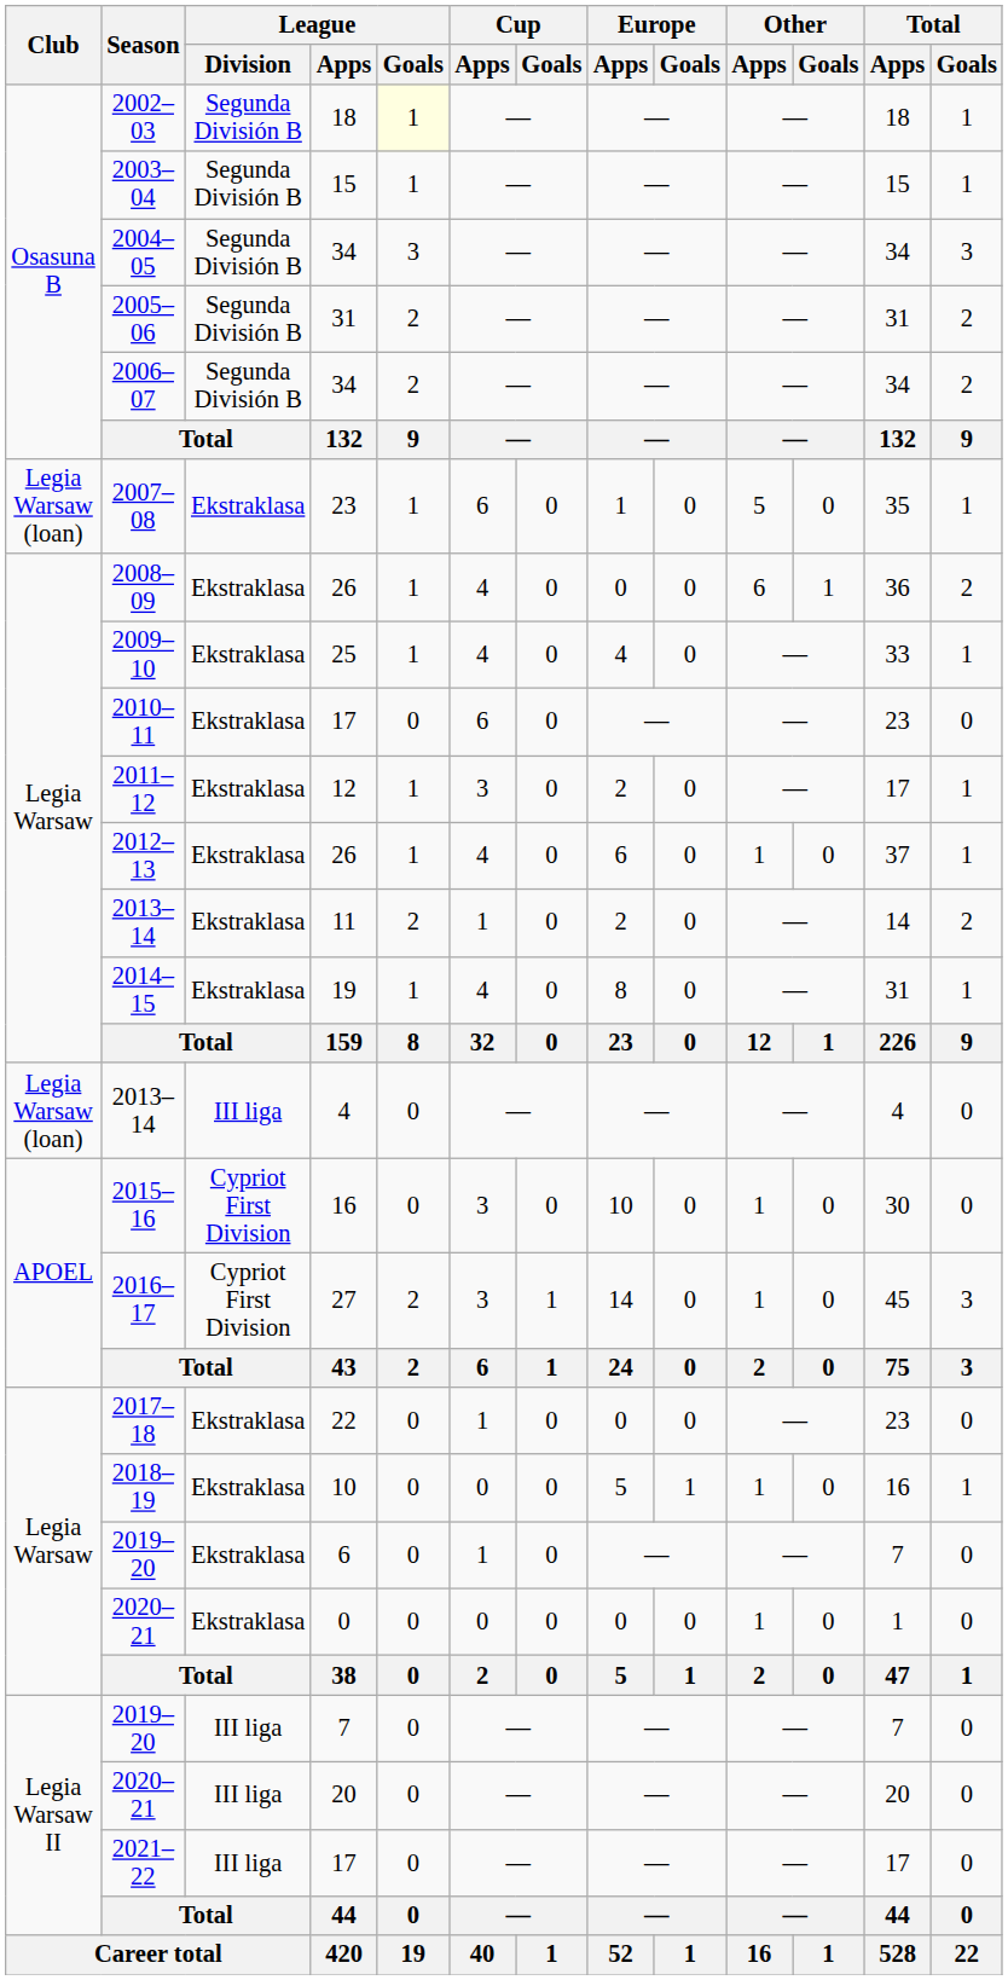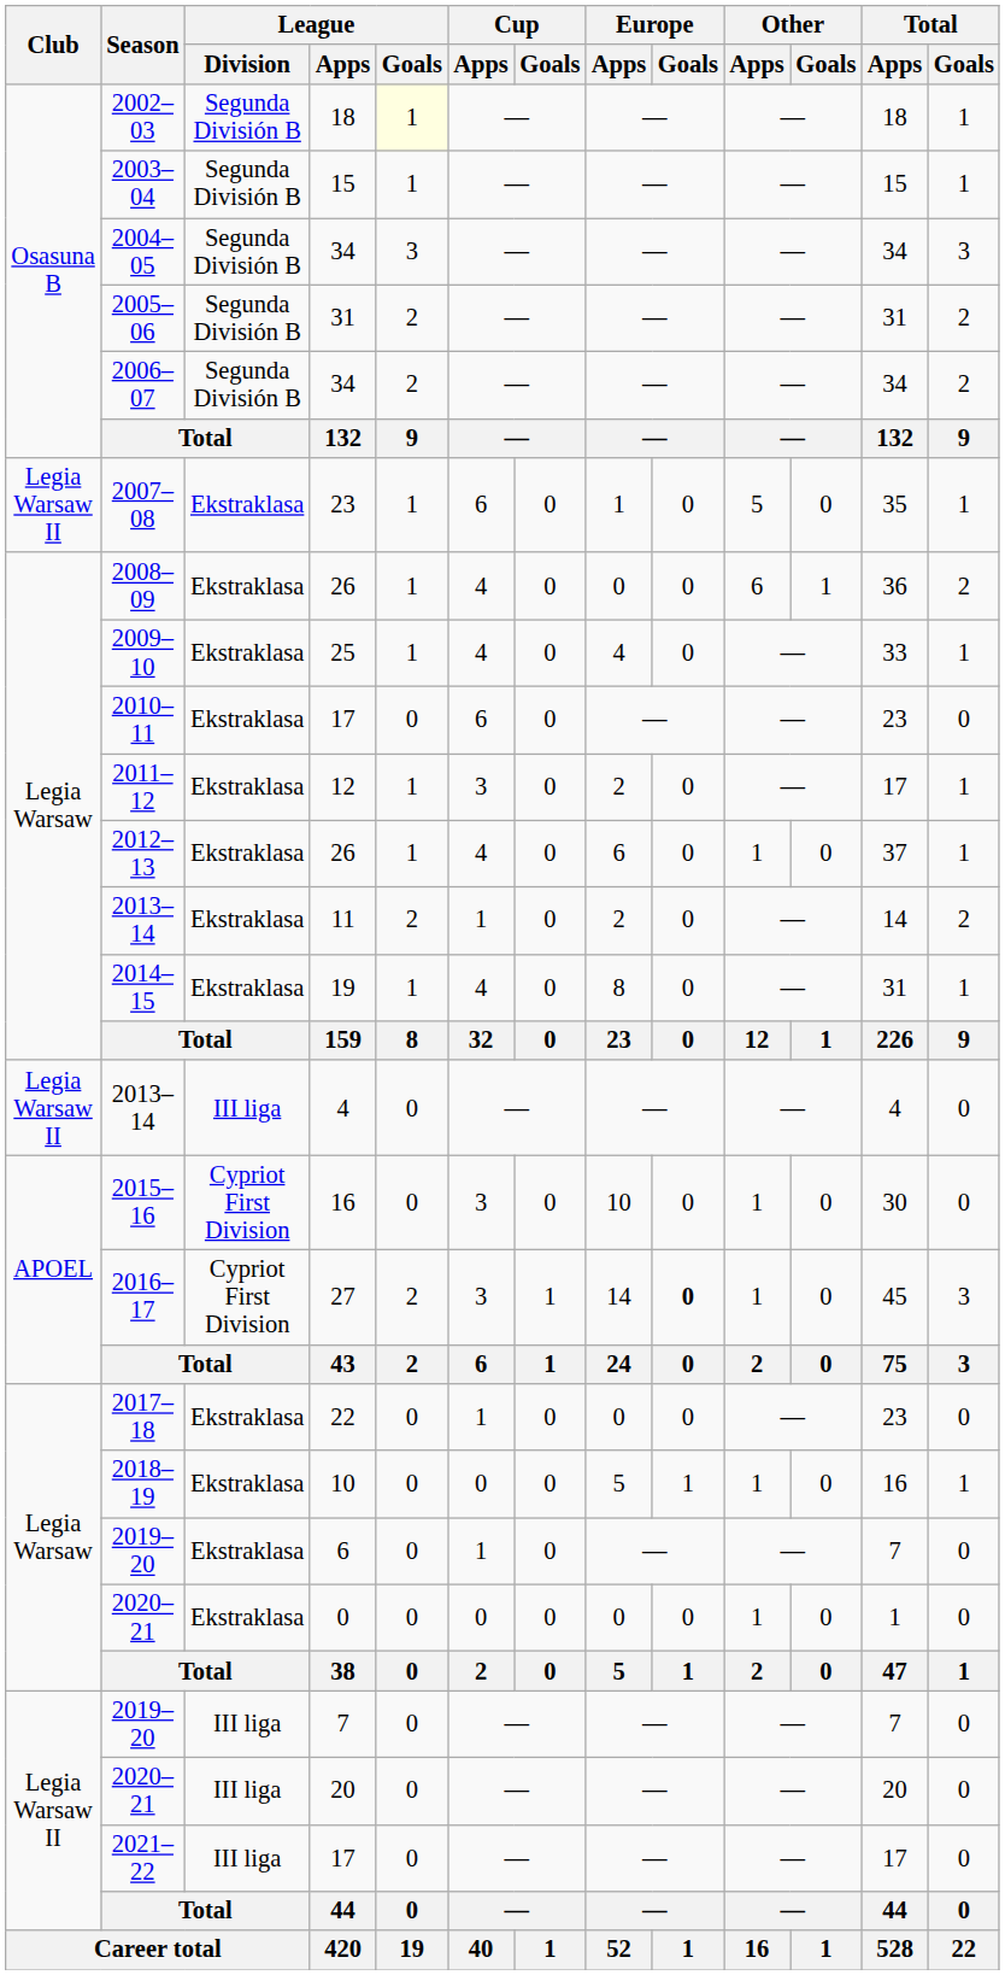 <table class="wikitable" style="text-align:center">
 <tr>
 <th rowspan="2">Club</th>
 <th rowspan="2">Season</th>
 <th colspan="3">League</th>
 <th colspan="2">Cup</th>
 <th colspan="2">Europe</th>
 <th colspan="2">Other</th>
 <th colspan="2">Total</th>
 </tr>
 <tr>
 <th>Division</th>
 <th>Apps</th>
 <th>Goals</th>
 <th>Apps</th>
 <th>Goals</th>
 <th>Apps</th>
 <th>Goals</th>
 <th>Apps</th>
 <th>Goals</th>
 <th>Apps</th>
 <th>Goals</th>
 </tr>
 <tr>
 <td rowspan="6"><a href='#'>Osasuna B</a></td>
 <td><a href='#'>2002–03</a></td>
 <td><a href='#'>Segunda División B</a></td>
 <td>18</td>
 <td style="background: lightyellow;">1</td>
 <td colspan="2">—</td>
 <td colspan="2">—</td>
 <td colspan="2">—</td>
 <td>18</td>
 <td>1</td>
 </tr>
 <tr>
 <td><a href='#'>2003–04</a></td>
 <td>Segunda División B</td>
 <td>15</td>
 <td>1</td>
 <td colspan="2">—</td>
 <td colspan="2">—</td>
 <td colspan="2">—</td>
 <td>15</td>
 <td>1</td>
 </tr>
 <tr>
 <td><a href='#'>2004–05</a></td>
 <td>Segunda División B</td>
 <td>34</td>
 <td>3</td>
 <td colspan="2">—</td>
 <td colspan="2">—</td>
 <td colspan="2">—</td>
 <td>34</td>
 <td>3</td>
 </tr>
 <tr>
 <td><a href='#'>2005–06</a></td>
 <td>Segunda División B</td>
 <td>31</td>
 <td>2</td>
 <td colspan="2">—</td>
 <td colspan="2">—</td>
 <td colspan="2">—</td>
 <td>31</td>
 <td>2</td>
 </tr>
 <tr>
 <td><a href='#'>2006–07</a></td>
 <td>Segunda División B</td>
 <td>34</td>
 <td>2</td>
 <td colspan="2">—</td>
 <td colspan="2">—</td>
 <td colspan="2">—</td>
 <td>34</td>
 <td>2</td>
 </tr>
 <tr>
 <th colspan="2">Total</th>
 <th>132</th>
 <th>9</th>
 <th colspan="2">—</th>
 <th colspan="2">—</th>
 <th colspan="2">—</th>
 <th>132</th>
 <th>9</th>
 </tr>
 <tr>
-<td><a href='#'>Legia Warsaw</a> (loan)</td>
+<td><a href='#'>Legia Warsaw II</a></td>
 <td><a href='#'>2007–08</a></td>
 <td><a href='#'>Ekstraklasa</a></td>
 <td>23</td>
 <td>1</td>
 <td>6</td>
 <td>0</td>
 <td>1</td>
 <td>0</td>
 <td>5</td>
 <td>0</td>
 <td>35</td>
 <td>1</td>
 </tr>
 <tr>
 <td rowspan="8">Legia Warsaw</td>
 <td><a href='#'>2008–09</a></td>
 <td>Ekstraklasa</td>
 <td>26</td>
 <td>1</td>
 <td>4</td>
 <td>0</td>
 <td>0</td>
 <td>0</td>
 <td>6</td>
 <td>1</td>
 <td>36</td>
 <td>2</td>
 </tr>
 <tr>
 <td><a href='#'>2009–10</a></td>
 <td>Ekstraklasa</td>
 <td>25</td>
 <td>1</td>
 <td>4</td>
 <td>0</td>
 <td>4</td>
 <td>0</td>
 <td colspan="2">—</td>
 <td>33</td>
 <td>1</td>
 </tr>
 <tr>
 <td><a href='#'>2010–11</a></td>
 <td>Ekstraklasa</td>
 <td>17</td>
 <td>0</td>
 <td>6</td>
 <td>0</td>
 <td colspan="2">—</td>
 <td colspan="2">—</td>
 <td>23</td>
 <td>0</td>
 </tr>
 <tr>
 <td><a href='#'>2011–12</a></td>
 <td>Ekstraklasa</td>
 <td>12</td>
 <td>1</td>
 <td>3</td>
 <td>0</td>
 <td>2</td>
 <td>0</td>
 <td colspan="2">—</td>
 <td>17</td>
 <td>1</td>
 </tr>
 <tr>
 <td><a href='#'>2012–13</a></td>
 <td>Ekstraklasa</td>
 <td>26</td>
 <td>1</td>
 <td>4</td>
 <td>0</td>
 <td>6</td>
 <td>0</td>
 <td>1</td>
 <td>0</td>
 <td>37</td>
 <td>1</td>
 </tr>
 <tr>
 <td><a href='#'>2013–14</a></td>
 <td>Ekstraklasa</td>
 <td>11</td>
 <td>2</td>
 <td>1</td>
 <td>0</td>
 <td>2</td>
 <td>0</td>
 <td colspan="2">—</td>
 <td>14</td>
 <td>2</td>
 </tr>
 <tr>
 <td><a href='#'>2014–15</a></td>
 <td>Ekstraklasa</td>
 <td>19</td>
 <td>1</td>
 <td>4</td>
 <td>0</td>
 <td>8</td>
 <td>0</td>
 <td colspan="2">—</td>
 <td>31</td>
 <td>1</td>
 </tr>
 <tr>
 <th colspan="2">Total</th>
 <th>159</th>
 <th>8</th>
 <th>32</th>
 <th>0</th>
 <th>23</th>
 <th>0</th>
 <th>12</th>
 <th>1</th>
 <th>226</th>
 <th>9</th>
 </tr>
 <tr>
-<td><a href='#'>Legia Warsaw</a> (loan)</td>
+<td><a href='#'>Legia Warsaw II</a></td>
 <td>2013–14</td>
 <td><a href='#'>III liga</a></td>
 <td>4</td>
 <td>0</td>
 <td colspan="2">—</td>
 <td colspan="2">—</td>
 <td colspan="2">—</td>
 <td>4</td>
 <td>0</td>
 </tr>
 <tr>
 <td rowspan="3"><a href='#'>APOEL</a></td>
 <td><a href='#'>2015–16</a></td>
 <td><a href='#'>Cypriot First Division</a></td>
 <td>16</td>
 <td>0</td>
 <td>3</td>
 <td>0</td>
 <td>10</td>
 <td>0</td>
 <td>1</td>
 <td>0</td>
 <td>30</td>
 <td>0</td>
 </tr>
 <tr>
 <td><a href='#'>2016–17</a></td>
 <td>Cypriot First Division</td>
 <td>27</td>
 <td>2</td>
 <td>3</td>
 <td>1</td>
 <td>14</td>
-<td>0</td>
+<td><strong>0</strong></td>
 <td>1</td>
 <td>0</td>
 <td>45</td>
 <td>3</td>
 </tr>
 <tr>
 <th colspan="2">Total</th>
 <th>43</th>
 <th>2</th>
 <th>6</th>
 <th>1</th>
 <th>24</th>
 <th>0</th>
 <th>2</th>
 <th>0</th>
 <th>75</th>
 <th>3</th>
 </tr>
 <tr>
 <td rowspan="5">Legia Warsaw</td>
 <td><a href='#'>2017–18</a></td>
 <td>Ekstraklasa</td>
 <td>22</td>
 <td>0</td>
 <td>1</td>
 <td>0</td>
 <td>0</td>
 <td>0</td>
 <td colspan="2">—</td>
 <td>23</td>
 <td>0</td>
 </tr>
 <tr>
 <td><a href='#'>2018–19</a></td>
 <td>Ekstraklasa</td>
 <td>10</td>
 <td>0</td>
 <td>0</td>
 <td>0</td>
 <td>5</td>
 <td>1</td>
 <td>1</td>
 <td>0</td>
 <td>16</td>
 <td>1</td>
 </tr>
 <tr>
 <td><a href='#'>2019–20</a></td>
 <td>Ekstraklasa</td>
 <td>6</td>
 <td>0</td>
 <td>1</td>
 <td>0</td>
 <td colspan="2">—</td>
 <td colspan="2">—</td>
 <td>7</td>
 <td>0</td>
 </tr>
 <tr>
 <td><a href='#'>2020–21</a></td>
 <td>Ekstraklasa</td>
 <td>0</td>
 <td>0</td>
 <td>0</td>
 <td>0</td>
 <td>0</td>
 <td>0</td>
 <td>1</td>
 <td>0</td>
 <td>1</td>
 <td>0</td>
 </tr>
 <tr>
 <th colspan="2">Total</th>
 <th>38</th>
 <th>0</th>
 <th>2</th>
 <th>0</th>
 <th>5</th>
 <th>1</th>
 <th>2</th>
 <th>0</th>
 <th>47</th>
 <th>1</th>
 </tr>
 <tr>
 <td rowspan="4">Legia Warsaw II</td>
 <td><a href='#'>2019–20</a></td>
 <td>III liga</td>
 <td>7</td>
 <td>0</td>
 <td colspan="2">—</td>
 <td colspan="2">—</td>
 <td colspan="2">—</td>
 <td>7</td>
 <td>0</td>
 </tr>
 <tr>
 <td><a href='#'>2020–21</a></td>
 <td>III liga</td>
 <td>20</td>
 <td>0</td>
 <td colspan="2">—</td>
 <td colspan="2">—</td>
 <td colspan="2">—</td>
 <td>20</td>
 <td>0</td>
 </tr>
 <tr>
 <td><a href='#'>2021–22</a></td>
 <td>III liga</td>
 <td>17</td>
 <td>0</td>
 <td colspan="2">—</td>
 <td colspan="2">—</td>
 <td colspan="2">—</td>
 <td>17</td>
 <td>0</td>
 </tr>
 <tr>
 <th colspan="2">Total</th>
 <th>44</th>
 <th>0</th>
 <th colspan="2">—</th>
 <th colspan="2">—</th>
 <th colspan="2">—</th>
 <th>44</th>
 <th>0</th>
 </tr>
 <tr>
 <th colspan="3">Career total</th>
 <th>420</th>
 <th>19</th>
 <th>40</th>
 <th>1</th>
 <th>52</th>
 <th>1</th>
 <th>16</th>
 <th>1</th>
 <th>528</th>
 <th>22</th>
 </tr>
 </table>
